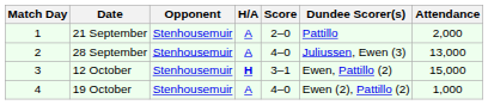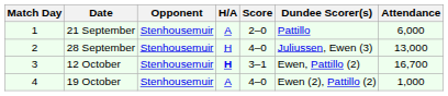 <table class="wikitable" style="text-align:center">
 <tr>
 <th>Match Day</th>
 <th>Date</th>
 <th>Opponent</th>
 <th>H/A</th>
 <th>Score</th>
 <th>Dundee Scorer(s)</th>
 <th>Attendance</th>
 </tr>
 <tr bgcolor="#EEFFEE">
 <td>1</td>
 <td align="left">21 September</td>
 <td align="left"><a href='#'>Stenhousemuir</a></td>
 <td><a href='#'>A</a></td>
 <td>2–0</td>
 <td align="left"><a href='#'>Pattillo</a></td>
-<td>2,000</td>
+<td>6,000</td>
 </tr>
 <tr bgcolor="#EEFFEE">
 <td>2</td>
 <td align="left">28 September</td>
 <td align="left"><a href='#'>Stenhousemuir</a></td>
-<td><a href='#'>A</a></td>
+<td><a href='#'>H</a></td>
 <td>4–0</td>
 <td align="left"><a href='#'>Juliussen</a>, Ewen (3)</td>
 <td>13,000</td>
 </tr>
 <tr bgcolor="#EEFFEE">
 <td>3</td>
 <td align="left">12 October</td>
 <td align="left"><a href='#'>Stenhousemuir</a></td>
 <td><strong><a href='#'>H</a></strong></td>
 <td>3–1</td>
 <td align="left">Ewen, <a href='#'>Pattillo</a> (2)</td>
-<td>15,000</td>
+<td>16,700</td>
 </tr>
 <tr bgcolor="#EEFFEE">
 <td>4</td>
 <td align="left">19 October</td>
 <td align="left"><a href='#'>Stenhousemuir</a></td>
 <td><a href='#'>A</a></td>
 <td>4–0</td>
 <td align="left">Ewen (2), <a href='#'>Pattillo</a> (2)</td>
 <td>1,000</td>
 </tr>
 </table>
